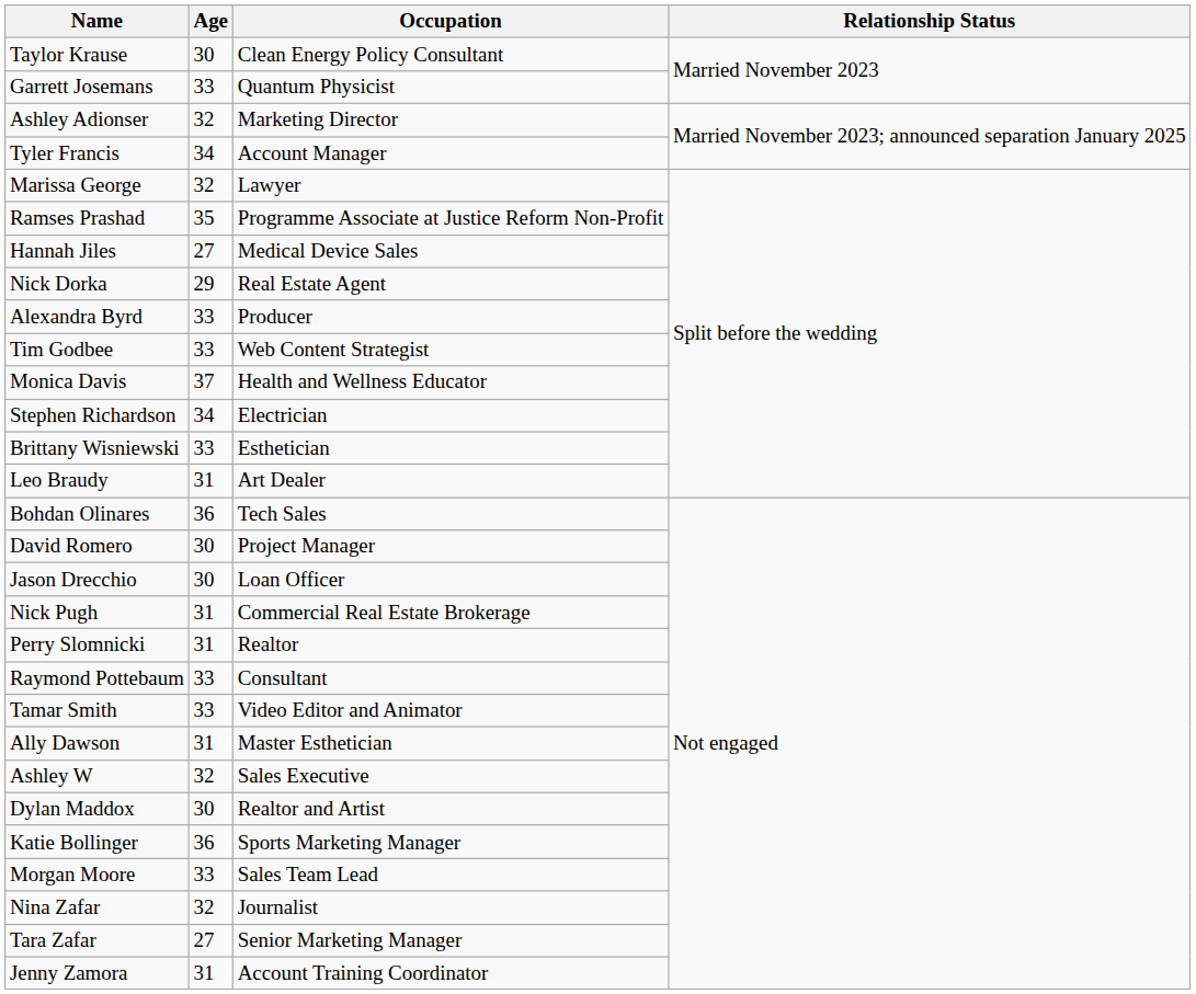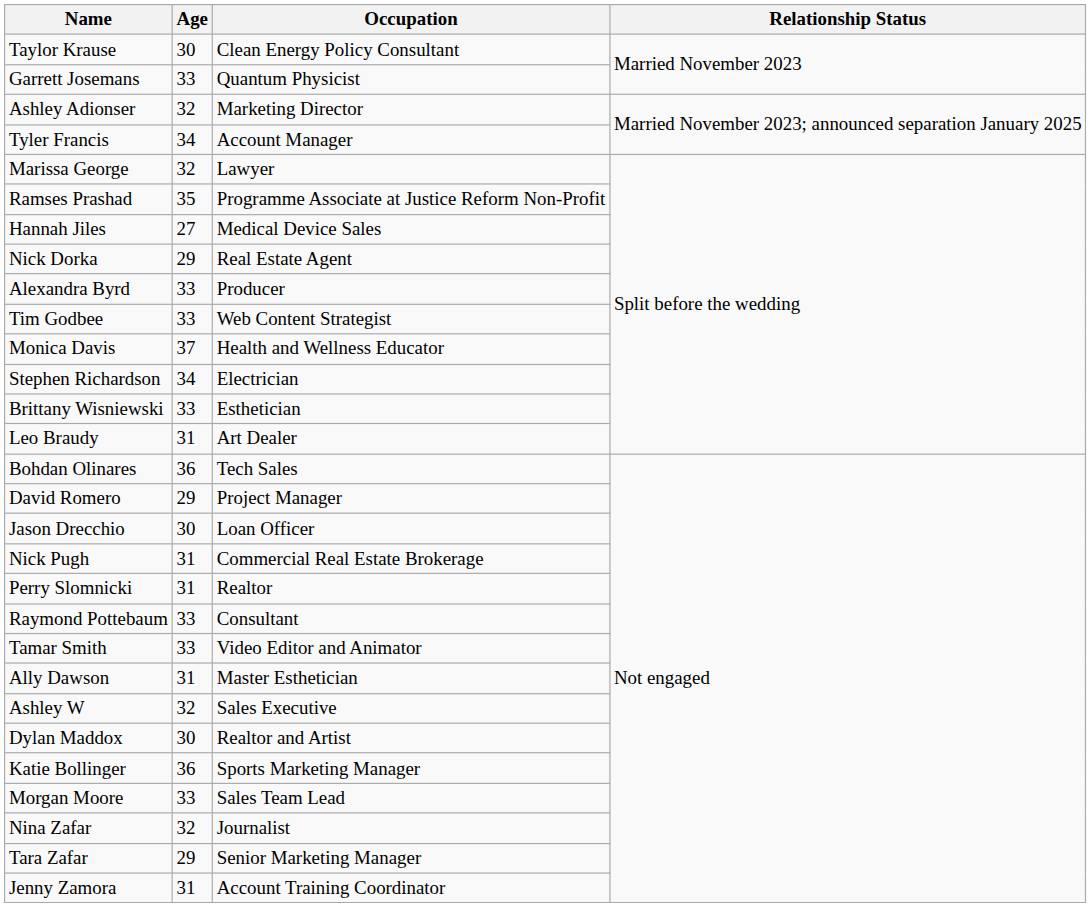 <table class="wikitable sortable">
 <tr>
 <th>Name</th>
 <th>Age</th>
 <th>Occupation</th>
 <th>Relationship Status</th>
 </tr>
 <tr>
 <td>Taylor Krause</td>
 <td>30</td>
 <td>Clean Energy Policy Consultant</td>
 <td rowspan="2">Married November 2023</td>
 </tr>
 <tr>
 <td>Garrett Josemans</td>
 <td>33</td>
 <td>Quantum Physicist</td>
 </tr>
 <tr>
 <td>Ashley Adionser</td>
 <td>32</td>
 <td>Marketing Director</td>
 <td rowspan="2">Married November 2023; announced separation January 2025</td>
 </tr>
 <tr>
 <td>Tyler Francis</td>
 <td>34</td>
 <td>Account Manager</td>
 </tr>
 <tr>
 <td>Marissa George</td>
 <td>32</td>
 <td>Lawyer</td>
 <td rowspan="10">Split before the wedding</td>
 </tr>
 <tr>
 <td>Ramses Prashad</td>
 <td>35</td>
 <td>Programme Associate at Justice Reform Non-Profit</td>
 </tr>
 <tr>
 <td>Hannah Jiles</td>
 <td>27</td>
 <td>Medical Device Sales</td>
 </tr>
 <tr>
 <td>Nick Dorka</td>
 <td>29</td>
 <td>Real Estate Agent</td>
 </tr>
 <tr>
 <td>Alexandra Byrd</td>
 <td>33</td>
 <td>Producer</td>
 </tr>
 <tr>
 <td>Tim Godbee</td>
 <td>33</td>
 <td>Web Content Strategist</td>
 </tr>
 <tr>
 <td>Monica Davis</td>
 <td>37</td>
 <td>Health and Wellness Educator</td>
 </tr>
 <tr>
 <td>Stephen Richardson</td>
 <td>34</td>
 <td>Electrician</td>
 </tr>
 <tr>
 <td>Brittany Wisniewski</td>
 <td>33</td>
 <td>Esthetician</td>
 </tr>
 <tr>
 <td>Leo Braudy</td>
 <td>31</td>
 <td>Art Dealer</td>
 </tr>
 <tr>
 <td>Bohdan Olinares</td>
 <td>36</td>
 <td>Tech Sales</td>
 <td rowspan="15">Not engaged</td>
 </tr>
 <tr>
 <td>David Romero</td>
-<td>30</td>
+<td>29</td>
 <td>Project Manager</td>
 </tr>
 <tr>
 <td>Jason Drecchio</td>
 <td>30</td>
 <td>Loan Officer</td>
 </tr>
 <tr>
 <td>Nick Pugh</td>
 <td>31</td>
 <td>Commercial Real Estate Brokerage</td>
 </tr>
 <tr>
 <td>Perry Slomnicki</td>
 <td>31</td>
 <td>Realtor</td>
 </tr>
 <tr>
 <td>Raymond Pottebaum</td>
 <td>33</td>
 <td>Consultant</td>
 </tr>
 <tr>
 <td>Tamar Smith</td>
 <td>33</td>
 <td>Video Editor and Animator</td>
 </tr>
 <tr>
 <td>Ally Dawson</td>
 <td>31</td>
 <td>Master Esthetician</td>
 </tr>
 <tr>
 <td>Ashley W</td>
 <td>32</td>
 <td>Sales Executive</td>
 </tr>
 <tr>
 <td>Dylan Maddox</td>
 <td>30</td>
 <td>Realtor and Artist</td>
 </tr>
 <tr>
 <td>Katie Bollinger</td>
 <td>36</td>
 <td>Sports Marketing Manager</td>
 </tr>
 <tr>
 <td>Morgan Moore</td>
 <td>33</td>
 <td>Sales Team Lead</td>
 </tr>
 <tr>
 <td>Nina Zafar</td>
 <td>32</td>
 <td>Journalist</td>
 </tr>
 <tr>
 <td>Tara Zafar</td>
-<td>27</td>
+<td>29</td>
 <td>Senior Marketing Manager</td>
 </tr>
 <tr>
 <td>Jenny Zamora</td>
 <td>31</td>
 <td>Account Training Coordinator</td>
 </tr>
 </table>
